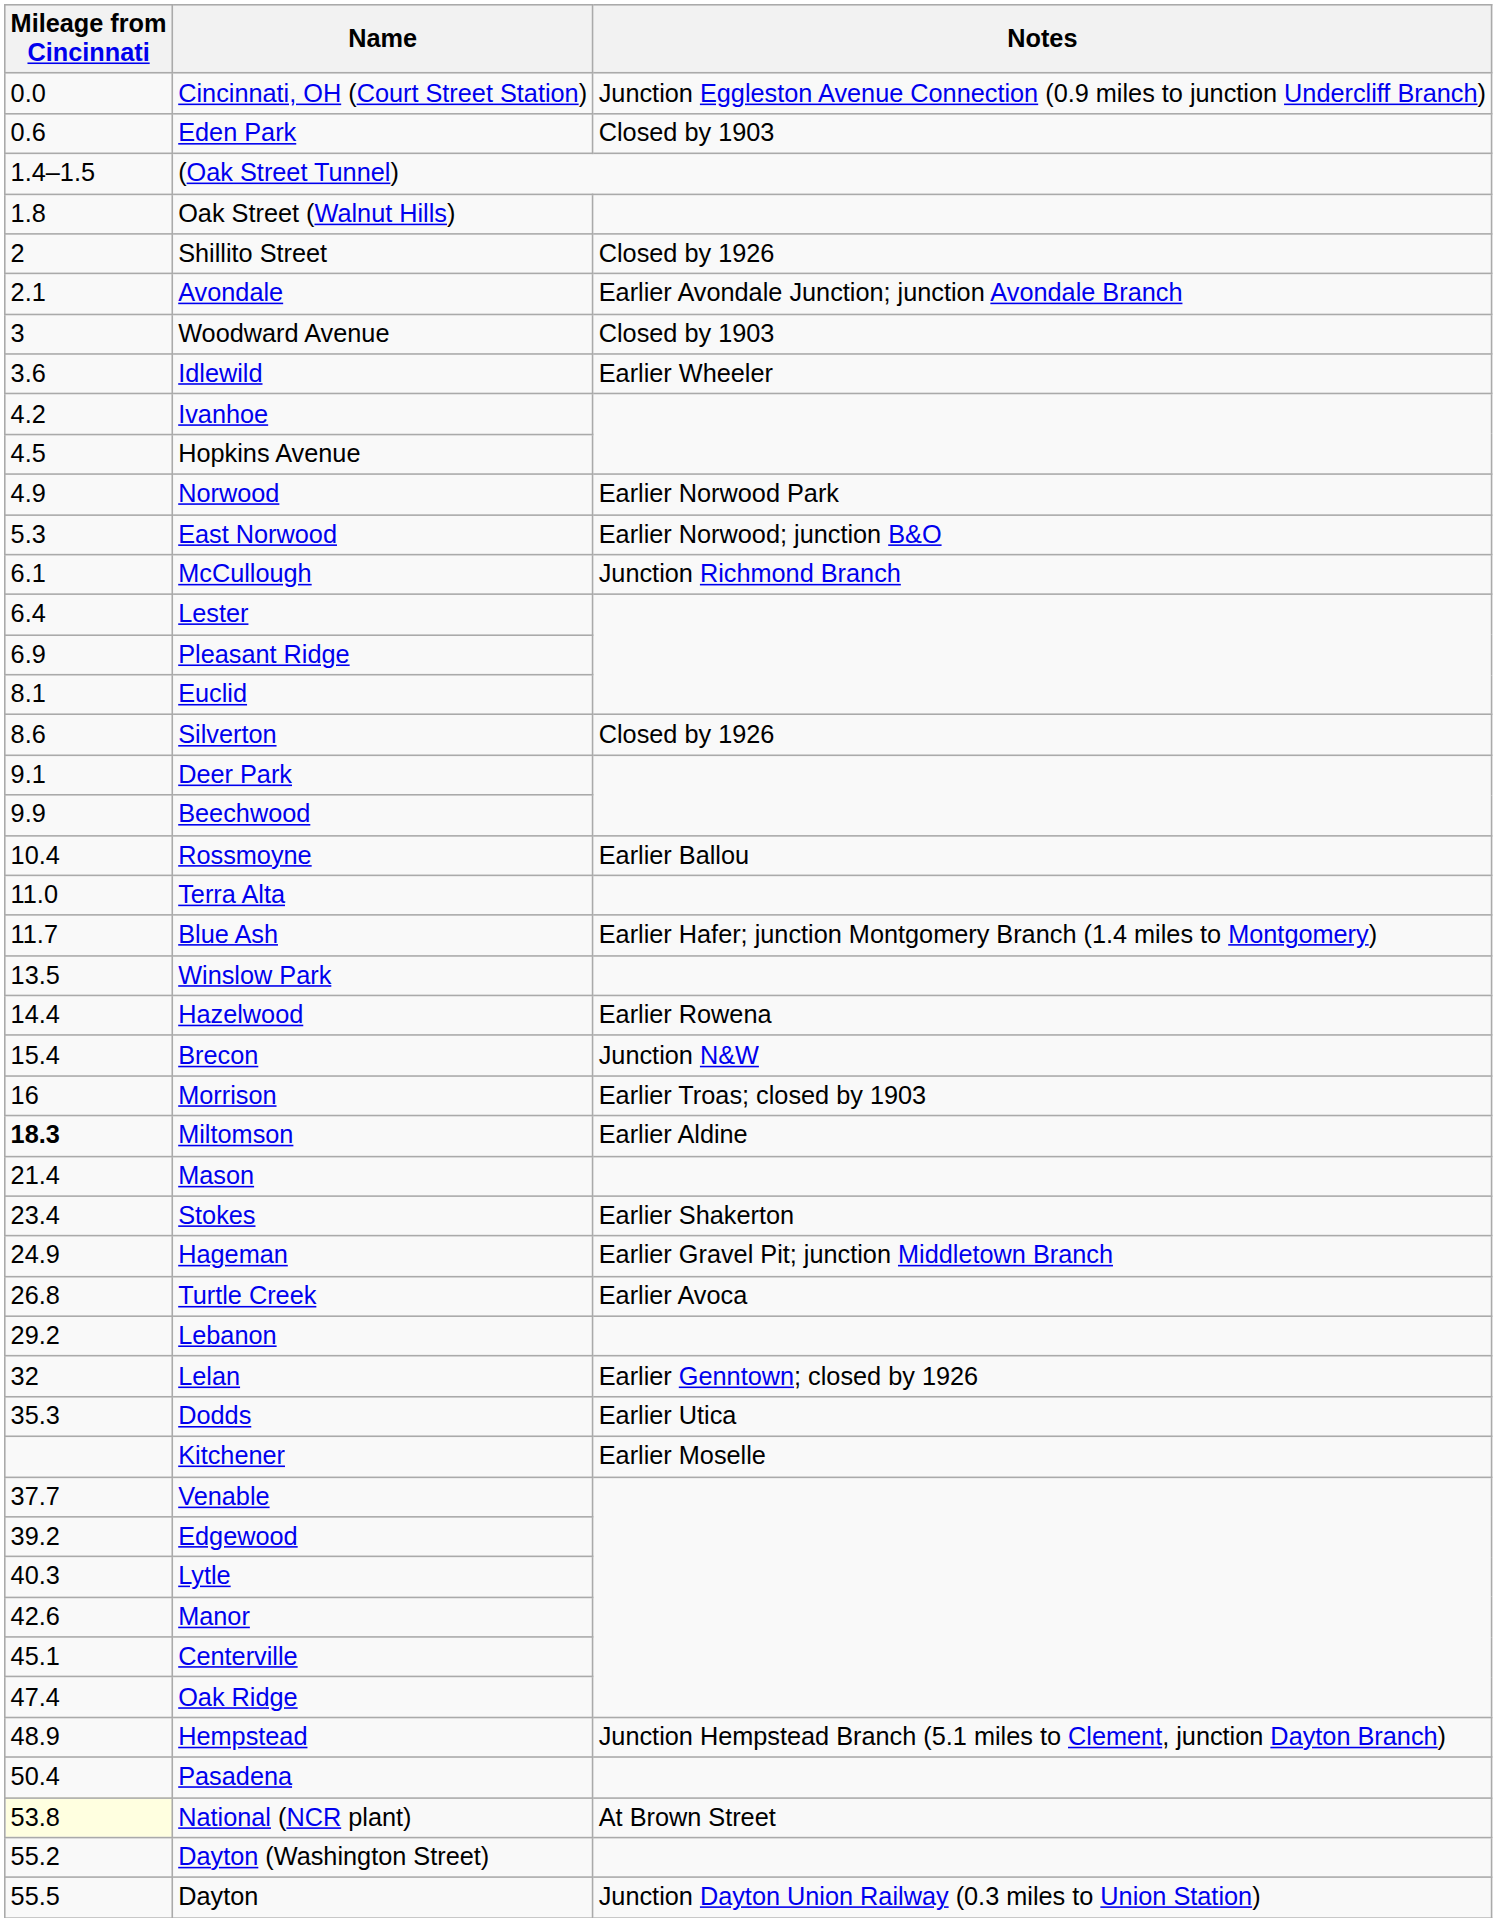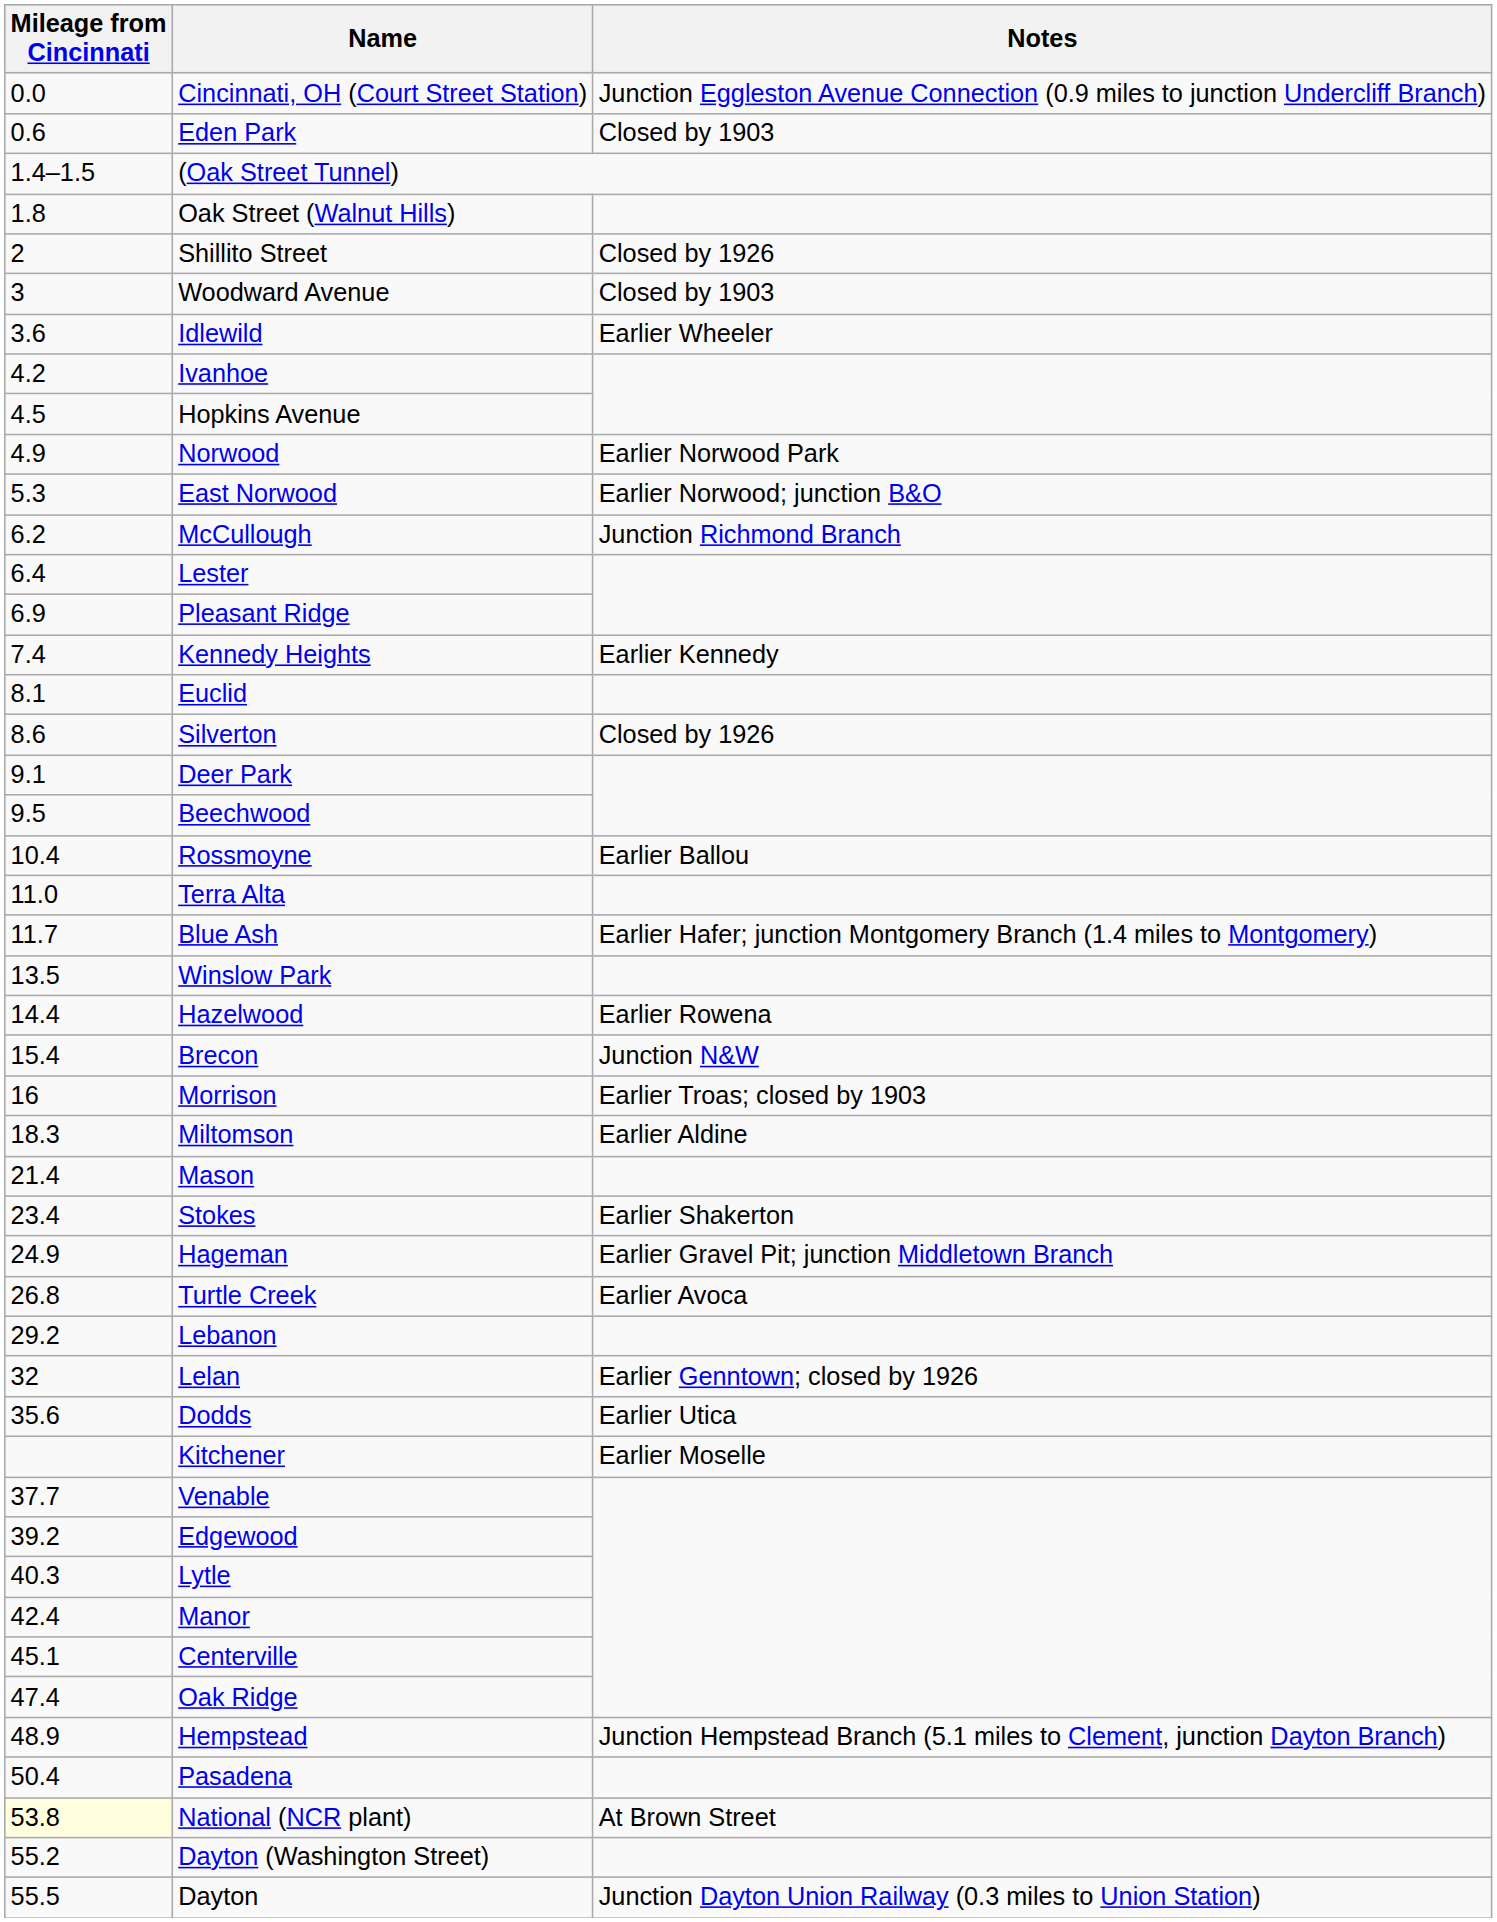 <table class=wikitable>
 <tr>
 <th>Mileage from<br><a href='#'>Cincinnati</a></th>
 <th>Name</th>
 <th>Notes</th>
 </tr>
 <tr>
 <td>0.0</td>
 <td><a href='#'>Cincinnati, OH</a> (<a href='#'>Court Street Station</a>)</td>
 <td>Junction <a href='#'>Eggleston Avenue Connection</a> (0.9 miles to junction <a href='#'>Undercliff Branch</a>)</td>
 </tr>
 <tr>
 <td>0.6</td>
 <td><a href='#'>Eden Park</a></td>
 <td>Closed by 1903</td>
 </tr>
 <tr>
 <td>1.4–1.5</td>
 <td colspan=2>(<a href='#'>Oak Street Tunnel</a>)</td>
 </tr>
 <tr>
 <td>1.8</td>
 <td>Oak Street (<a href='#'>Walnut Hills</a>)</td>
 </tr>
 <tr>
 <td>2</td>
 <td>Shillito Street</td>
 <td>Closed by 1926</td>
 </tr>
 <tr>
-<td>2.1</td>
-<td><a href='#'>Avondale</a></td>
-<td>Earlier Avondale Junction; junction <a href='#'>Avondale Branch</a></td>
-</tr>
-<tr>
 <td>3</td>
 <td>Woodward Avenue</td>
 <td>Closed by 1903</td>
 </tr>
 <tr>
 <td>3.6</td>
 <td><a href='#'>Idlewild</a></td>
 <td>Earlier Wheeler</td>
 </tr>
 <tr>
 <td>4.2</td>
 <td><a href='#'>Ivanhoe</a></td>
 </tr>
 <tr>
 <td>4.5</td>
 <td>Hopkins Avenue</td>
 </tr>
 <tr>
 <td>4.9</td>
 <td><a href='#'>Norwood</a></td>
 <td>Earlier Norwood Park</td>
 </tr>
 <tr>
 <td>5.3</td>
 <td><a href='#'>East Norwood</a></td>
 <td>Earlier Norwood; junction <a href='#'>B&O</a></td>
 </tr>
 <tr>
-<td>6.1</td>
+<td>6.2</td>
 <td><a href='#'>McCullough</a></td>
 <td>Junction <a href='#'>Richmond Branch</a></td>
 </tr>
 <tr>
 <td>6.4</td>
 <td><a href='#'>Lester</a></td>
 </tr>
 <tr>
 <td>6.9</td>
 <td><a href='#'>Pleasant Ridge</a></td>
+</tr>
+<tr>
+<td>7.4</td>
+<td><a href='#'>Kennedy Heights</a></td>
+<td>Earlier Kennedy</td>
 </tr>
 <tr>
 <td>8.1</td>
 <td><a href='#'>Euclid</a></td>
 </tr>
 <tr>
 <td>8.6</td>
 <td><a href='#'>Silverton</a></td>
 <td>Closed by 1926</td>
 </tr>
 <tr>
 <td>9.1</td>
 <td><a href='#'>Deer Park</a></td>
 </tr>
 <tr>
-<td>9.9</td>
+<td>9.5</td>
 <td><a href='#'>Beechwood</a></td>
 </tr>
 <tr>
 <td>10.4</td>
 <td><a href='#'>Rossmoyne</a></td>
 <td>Earlier Ballou</td>
 </tr>
 <tr>
 <td>11.0</td>
 <td><a href='#'>Terra Alta</a></td>
 </tr>
 <tr>
 <td>11.7</td>
 <td><a href='#'>Blue Ash</a></td>
 <td>Earlier Hafer; junction Montgomery Branch (1.4 miles to <a href='#'>Montgomery</a>)</td>
 </tr>
 <tr>
 <td>13.5</td>
 <td><a href='#'>Winslow Park</a></td>
 </tr>
 <tr>
 <td>14.4</td>
 <td><a href='#'>Hazelwood</a></td>
 <td>Earlier Rowena</td>
 </tr>
 <tr>
 <td>15.4</td>
 <td><a href='#'>Brecon</a></td>
 <td>Junction <a href='#'>N&W</a></td>
 </tr>
 <tr>
 <td>16</td>
 <td><a href='#'>Morrison</a></td>
 <td>Earlier Troas; closed by 1903</td>
 </tr>
 <tr>
-<td><strong>18.3</strong></td>
+<td>18.3</td>
 <td><a href='#'>Miltomson</a></td>
 <td>Earlier Aldine</td>
 </tr>
 <tr>
 <td>21.4</td>
 <td><a href='#'>Mason</a></td>
 </tr>
 <tr>
 <td>23.4</td>
 <td><a href='#'>Stokes</a></td>
 <td>Earlier Shakerton</td>
 </tr>
 <tr>
 <td>24.9</td>
 <td><a href='#'>Hageman</a></td>
 <td>Earlier Gravel Pit; junction <a href='#'>Middletown Branch</a></td>
 </tr>
 <tr>
 <td>26.8</td>
 <td><a href='#'>Turtle Creek</a></td>
 <td>Earlier Avoca</td>
 </tr>
 <tr>
 <td>29.2</td>
 <td><a href='#'>Lebanon</a></td>
 </tr>
 <tr>
 <td>32</td>
 <td><a href='#'>Lelan</a></td>
 <td>Earlier <a href='#'>Genntown</a>; closed by 1926</td>
 </tr>
 <tr>
-<td>35.3</td>
+<td>35.6</td>
 <td><a href='#'>Dodds</a></td>
 <td>Earlier Utica</td>
 </tr>
 <tr>
 <td></td>
 <td><a href='#'>Kitchener</a></td>
 <td>Earlier Moselle</td>
 </tr>
 <tr>
 <td>37.7</td>
 <td><a href='#'>Venable</a></td>
 </tr>
 <tr>
 <td>39.2</td>
 <td><a href='#'>Edgewood</a></td>
 </tr>
 <tr>
 <td>40.3</td>
 <td><a href='#'>Lytle</a></td>
 </tr>
 <tr>
-<td>42.6</td>
+<td>42.4</td>
 <td><a href='#'>Manor</a></td>
 </tr>
 <tr>
 <td>45.1</td>
 <td><a href='#'>Centerville</a></td>
 </tr>
 <tr>
 <td>47.4</td>
 <td><a href='#'>Oak Ridge</a></td>
 </tr>
 <tr>
 <td>48.9</td>
 <td><a href='#'>Hempstead</a></td>
 <td>Junction Hempstead Branch (5.1 miles to <a href='#'>Clement</a>, junction <a href='#'>Dayton Branch</a>)</td>
 </tr>
 <tr>
 <td>50.4</td>
 <td><a href='#'>Pasadena</a></td>
 </tr>
 <tr>
 <td style="background: lightyellow;">53.8</td>
 <td><a href='#'>National</a> (<a href='#'>NCR</a> plant)</td>
 <td>At Brown Street</td>
 </tr>
 <tr>
 <td>55.2</td>
 <td><a href='#'>Dayton</a> (Washington Street)</td>
 </tr>
 <tr>
 <td>55.5</td>
 <td>Dayton</td>
 <td>Junction <a href='#'>Dayton Union Railway</a> (0.3 miles to <a href='#'>Union Station</a>)</td>
 </tr>
 </table>
